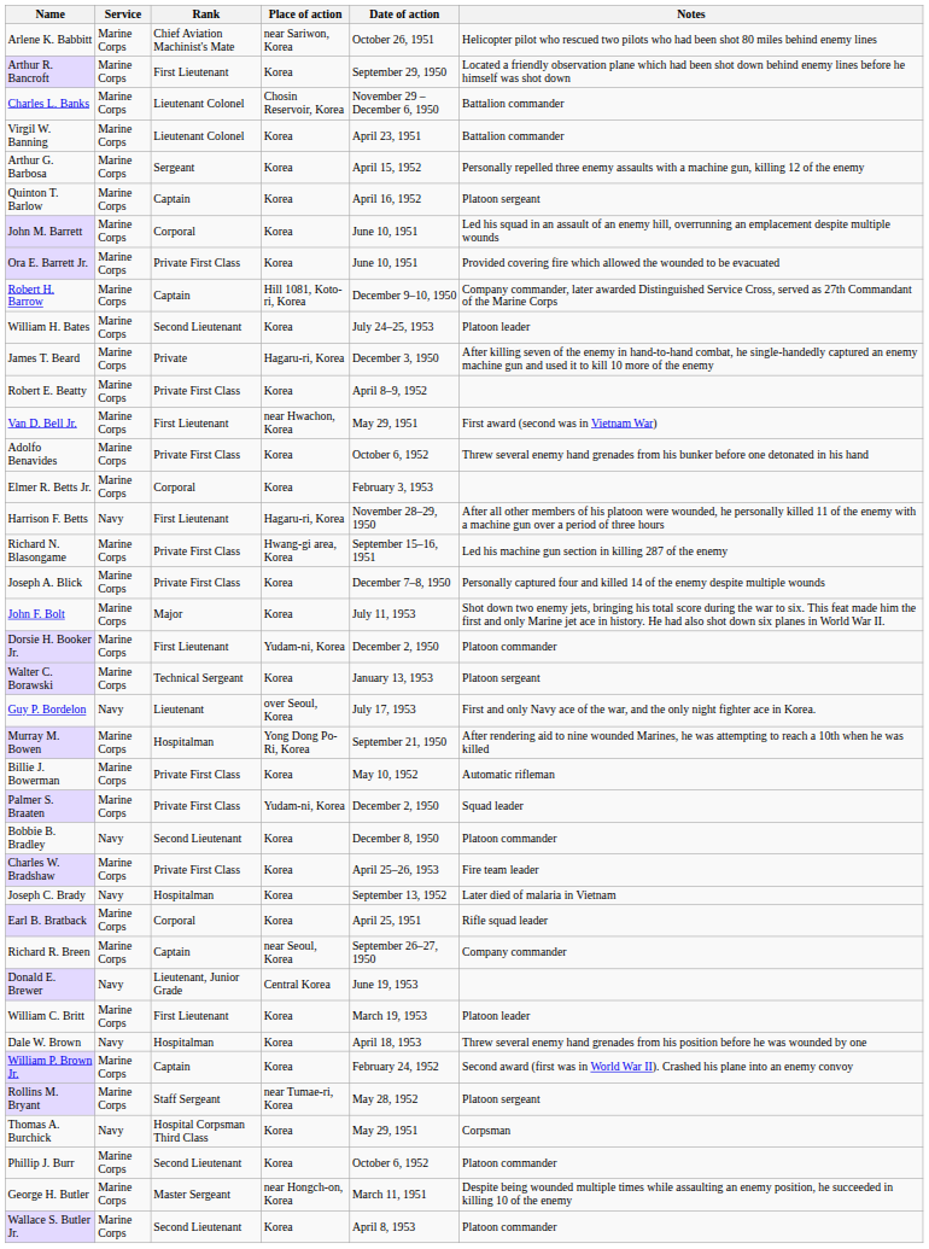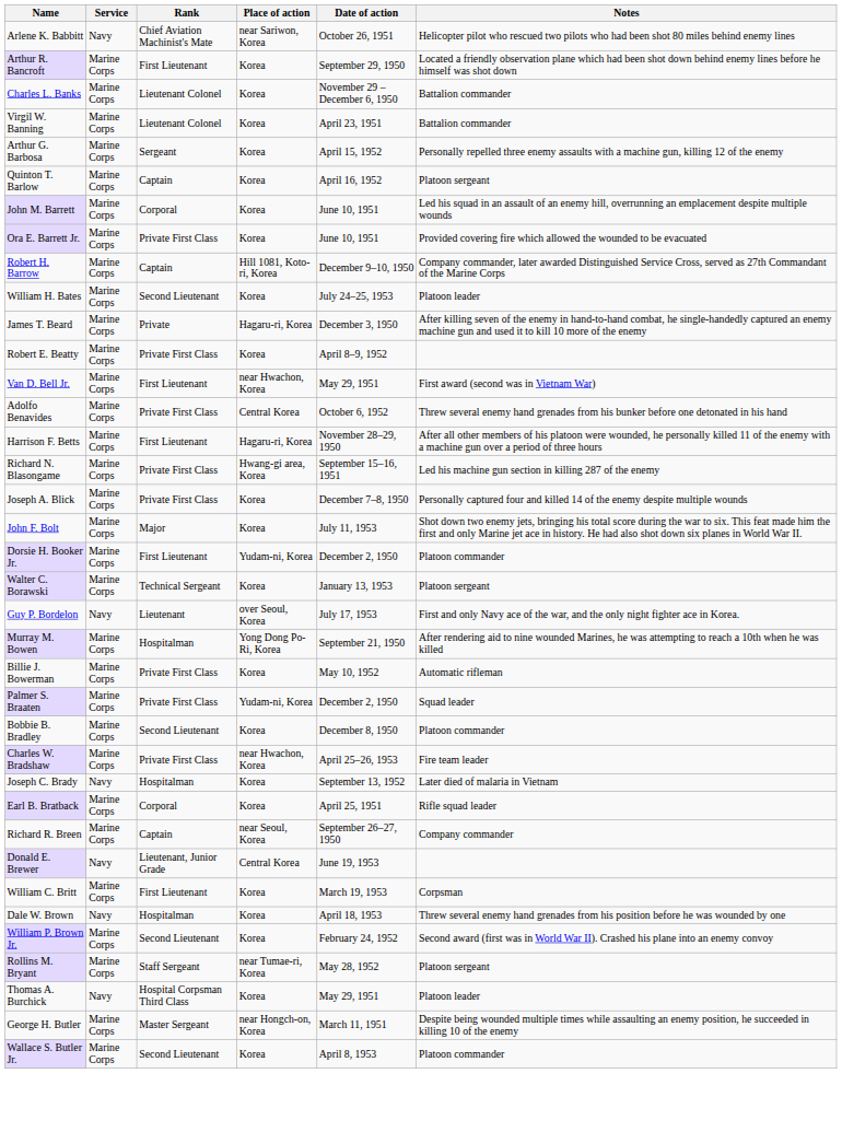 <table class="wikitable sortable">
 <tr>
 <th>Name</th>
 <th>Service</th>
 <th>Rank</th>
 <th>Place of action</th>
 <th>Date of action</th>
 <th>Notes</th>
 </tr>
 <tr>
 <td>Arlene K. Babbitt</td>
-<td>Marine Corps</td>
+<td>Navy</td>
 <td>Chief Aviation Machinist's Mate</td>
 <td>near Sariwon, Korea</td>
 <td>October 26, 1951</td>
 <td>Helicopter pilot who rescued two pilots who had been shot 80 miles behind enemy lines</td>
 </tr>
 <tr>
 <td style="background:#e3d9ff;">Arthur R. Bancroft</td>
 <td>Marine Corps</td>
 <td>First Lieutenant</td>
 <td>Korea</td>
 <td>September 29, 1950</td>
 <td>Located a friendly observation plane which had been shot down behind enemy lines before he himself was shot down</td>
 </tr>
 <tr>
 <td><a href='#'>Charles L. Banks</a></td>
 <td>Marine Corps</td>
 <td>Lieutenant Colonel</td>
-<td>Chosin Reservoir, Korea</td>
+<td>Korea</td>
 <td>November 29 – December 6, 1950</td>
 <td>Battalion commander</td>
 </tr>
 <tr>
 <td>Virgil W. Banning</td>
 <td>Marine Corps</td>
 <td>Lieutenant Colonel</td>
 <td>Korea</td>
 <td>April 23, 1951</td>
 <td>Battalion commander</td>
 </tr>
 <tr>
 <td>Arthur G. Barbosa</td>
 <td>Marine Corps</td>
 <td>Sergeant</td>
 <td>Korea</td>
 <td>April 15, 1952</td>
 <td>Personally repelled three enemy assaults with a machine gun, killing 12 of the enemy</td>
 </tr>
 <tr>
 <td>Quinton T. Barlow</td>
 <td>Marine Corps</td>
 <td>Captain</td>
 <td>Korea</td>
 <td>April 16, 1952</td>
 <td>Platoon sergeant</td>
 </tr>
 <tr>
 <td style="background:#e3d9ff;">John M. Barrett</td>
 <td>Marine Corps</td>
 <td>Corporal</td>
 <td>Korea</td>
 <td>June 10, 1951</td>
 <td>Led his squad in an assault of an enemy hill, overrunning an emplacement despite multiple wounds</td>
 </tr>
 <tr>
 <td style="background:#e3d9ff;">Ora E. Barrett Jr.</td>
 <td>Marine Corps</td>
 <td>Private First Class</td>
 <td>Korea</td>
 <td>June 10, 1951</td>
 <td>Provided covering fire which allowed the wounded to be evacuated</td>
 </tr>
 <tr>
 <td><a href='#'>Robert H. Barrow</a></td>
 <td>Marine Corps</td>
 <td>Captain</td>
 <td>Hill 1081, Koto-ri, Korea</td>
 <td>December 9–10, 1950</td>
 <td>Company commander, later awarded Distinguished Service Cross, served as 27th Commandant of the Marine Corps</td>
 </tr>
 <tr>
 <td>William H. Bates</td>
 <td>Marine Corps</td>
 <td>Second Lieutenant</td>
 <td>Korea</td>
 <td>July 24–25, 1953</td>
 <td>Platoon leader</td>
 </tr>
 <tr>
 <td>James T. Beard</td>
 <td>Marine Corps</td>
 <td>Private</td>
 <td>Hagaru-ri, Korea</td>
 <td>December 3, 1950</td>
 <td>After killing seven of the enemy in hand-to-hand combat, he single-handedly captured an enemy machine gun and used it to kill 10 more of the enemy</td>
 </tr>
 <tr>
 <td>Robert E. Beatty</td>
 <td>Marine Corps</td>
 <td>Private First Class</td>
 <td>Korea</td>
 <td>April 8–9, 1952</td>
 <td></td>
 </tr>
 <tr>
 <td><a href='#'>Van D. Bell Jr.</a></td>
 <td>Marine Corps</td>
 <td>First Lieutenant</td>
 <td>near Hwachon, Korea</td>
 <td>May 29, 1951</td>
 <td>First award (second was in <a href='#'>Vietnam War</a>)</td>
 </tr>
 <tr>
 <td>Adolfo Benavides</td>
 <td>Marine Corps</td>
 <td>Private First Class</td>
-<td>Korea</td>
+<td>Central Korea</td>
 <td>October 6, 1952</td>
 <td>Threw several enemy hand grenades from his bunker before one detonated in his hand</td>
 </tr>
 <tr>
-<td>Elmer R. Betts Jr.</td>
+<td>Harrison F. Betts</td>
 <td>Marine Corps</td>
-<td>Corporal</td>
-<td>Korea</td>
-<td>February 3, 1953</td>
-<td></td>
-</tr>
-<tr>
-<td>Harrison F. Betts</td>
-<td>Navy</td>
 <td>First Lieutenant</td>
 <td>Hagaru-ri, Korea</td>
 <td>November 28–29, 1950</td>
 <td>After all other members of his platoon were wounded, he personally killed 11 of the enemy with a machine gun over a period of three hours</td>
 </tr>
 <tr>
 <td>Richard N. Blasongame</td>
 <td>Marine Corps</td>
 <td>Private First Class</td>
 <td>Hwang-gi area, Korea</td>
 <td>September 15–16, 1951</td>
 <td>Led his machine gun section in killing 287 of the enemy</td>
 </tr>
 <tr>
 <td>Joseph A. Blick</td>
 <td>Marine Corps</td>
 <td>Private First Class</td>
 <td>Korea</td>
 <td>December 7–8, 1950</td>
 <td>Personally captured four and killed 14 of the enemy despite multiple wounds</td>
 </tr>
 <tr>
 <td><a href='#'>John F. Bolt</a></td>
 <td>Marine Corps</td>
 <td>Major</td>
 <td>Korea</td>
 <td>July 11, 1953</td>
 <td>Shot down two enemy jets, bringing his total score during the war to six. This feat made him the first and only Marine jet ace in history. He had also shot down six planes in World War II.</td>
 </tr>
 <tr>
 <td style="background:#e3d9ff;">Dorsie H. Booker Jr.</td>
 <td>Marine Corps</td>
 <td>First Lieutenant</td>
 <td>Yudam-ni, Korea</td>
 <td>December 2, 1950</td>
 <td>Platoon commander</td>
 </tr>
 <tr>
 <td style="background:#e3d9ff;">Walter C. Borawski</td>
 <td>Marine Corps</td>
 <td>Technical Sergeant</td>
 <td>Korea</td>
 <td>January 13, 1953</td>
 <td>Platoon sergeant</td>
 </tr>
 <tr>
 <td><a href='#'>Guy P. Bordelon</a></td>
 <td>Navy</td>
 <td>Lieutenant</td>
 <td>over Seoul, Korea</td>
 <td>July 17, 1953</td>
 <td>First and only Navy ace of the war, and the only night fighter ace in Korea.</td>
 </tr>
 <tr>
 <td style="background:#e3d9ff;">Murray M. Bowen</td>
 <td>Marine Corps</td>
 <td>Hospitalman</td>
 <td>Yong Dong Po-Ri, Korea</td>
 <td>September 21, 1950</td>
 <td>After rendering aid to nine wounded Marines, he was attempting to reach a 10th when he was killed</td>
 </tr>
 <tr>
 <td>Billie J. Bowerman</td>
 <td>Marine Corps</td>
 <td>Private First Class</td>
 <td>Korea</td>
 <td>May 10, 1952</td>
 <td>Automatic rifleman</td>
 </tr>
 <tr>
 <td style="background:#e3d9ff;">Palmer S. Braaten</td>
 <td>Marine Corps</td>
 <td>Private First Class</td>
 <td>Yudam-ni, Korea</td>
 <td>December 2, 1950</td>
 <td>Squad leader</td>
 </tr>
 <tr>
 <td>Bobbie B. Bradley</td>
-<td>Navy</td>
+<td>Marine Corps</td>
 <td>Second Lieutenant</td>
 <td>Korea</td>
 <td>December 8, 1950</td>
 <td>Platoon commander</td>
 </tr>
 <tr>
 <td style="background:#e3d9ff;">Charles W. Bradshaw</td>
 <td>Marine Corps</td>
 <td>Private First Class</td>
-<td>Korea</td>
+<td>near Hwachon, Korea</td>
 <td>April 25–26, 1953</td>
 <td>Fire team leader</td>
 </tr>
 <tr>
 <td>Joseph C. Brady</td>
 <td>Navy</td>
 <td>Hospitalman</td>
 <td>Korea</td>
 <td>September 13, 1952</td>
 <td>Later died of malaria in Vietnam</td>
 </tr>
 <tr>
 <td style="background:#e3d9ff;">Earl B. Bratback</td>
 <td>Marine Corps</td>
 <td>Corporal</td>
 <td>Korea</td>
 <td>April 25, 1951</td>
 <td>Rifle squad leader</td>
 </tr>
 <tr>
 <td>Richard R. Breen</td>
 <td>Marine Corps</td>
 <td>Captain</td>
 <td>near Seoul, Korea</td>
 <td>September 26–27, 1950</td>
 <td>Company commander</td>
 </tr>
 <tr>
 <td style="background:#e3d9ff;">Donald E. Brewer</td>
 <td>Navy</td>
 <td>Lieutenant, Junior Grade</td>
 <td>Central Korea</td>
 <td>June 19, 1953</td>
 <td></td>
 </tr>
 <tr>
 <td>William C. Britt</td>
 <td>Marine Corps</td>
 <td>First Lieutenant</td>
 <td>Korea</td>
 <td>March 19, 1953</td>
-<td>Platoon leader</td>
+<td>Corpsman</td>
 </tr>
 <tr>
 <td>Dale W. Brown</td>
 <td>Navy</td>
 <td>Hospitalman</td>
 <td>Korea</td>
 <td>April 18, 1953</td>
 <td>Threw several enemy hand grenades from his position before he was wounded by one</td>
 </tr>
 <tr>
 <td style="background:#e3d9ff;"><a href='#'>William P. Brown Jr.</a></td>
 <td>Marine Corps</td>
-<td>Captain</td>
+<td>Second Lieutenant</td>
 <td>Korea</td>
 <td>February 24, 1952</td>
 <td>Second award (first was in <a href='#'>World War II</a>). Crashed his plane into an enemy convoy</td>
 </tr>
 <tr>
 <td style="background:#e3d9ff;">Rollins M. Bryant</td>
 <td>Marine Corps</td>
 <td>Staff Sergeant</td>
 <td>near Tumae-ri, Korea</td>
 <td>May 28, 1952</td>
 <td>Platoon sergeant</td>
 </tr>
 <tr>
 <td>Thomas A. Burchick</td>
 <td>Navy</td>
 <td>Hospital Corpsman Third Class</td>
 <td>Korea</td>
 <td>May 29, 1951</td>
-<td>Corpsman</td>
-</tr>
-<tr>
-<td>Phillip J. Burr</td>
-<td>Marine Corps</td>
-<td>Second Lieutenant</td>
-<td>Korea</td>
-<td>October 6, 1952</td>
-<td>Platoon commander</td>
+<td>Platoon leader</td>
 </tr>
 <tr>
 <td>George H. Butler</td>
 <td>Marine Corps</td>
 <td>Master Sergeant</td>
 <td>near Hongch-on, Korea</td>
 <td>March 11, 1951</td>
 <td>Despite being wounded multiple times while assaulting an enemy position, he succeeded in killing 10 of the enemy</td>
 </tr>
 <tr>
 <td style="background:#e3d9ff;">Wallace S. Butler Jr.</td>
 <td>Marine Corps</td>
 <td>Second Lieutenant</td>
 <td>Korea</td>
 <td>April 8, 1953</td>
 <td>Platoon commander</td>
 </tr>
 </table>
